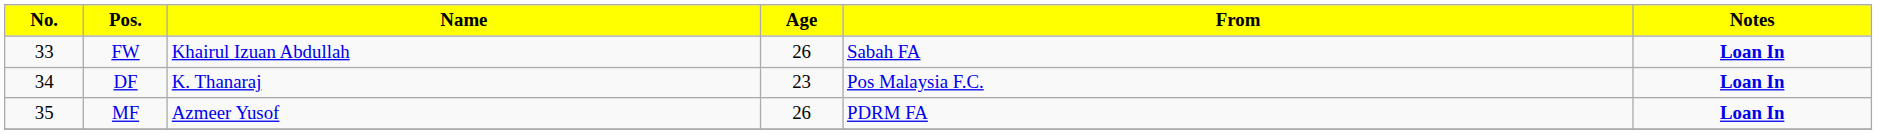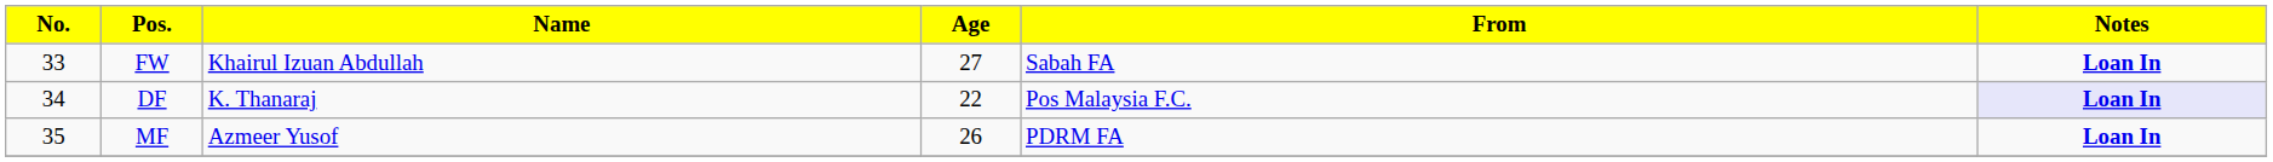 <table class="wikitable sortable" style="text-align:Center; font-size:90%; width:90%;">
 <tr>
 <th style="background:Yellow; color:Black; width:2%">No.</th>
 <th style="background:Yellow; color:Black; width:2%">Pos.</th>
 <th style="background:Yellow; color:Black; width:15%">Name</th>
 <th style="background:Yellow; color:Black; width:2%">Age</th>
 <th style="background:Yellow; color:Black; width:20%">From</th>
 <th style="background:Yellow; color:Black; width:6%">Notes</th>
 </tr>
 <tr>
 <td>33</td>
 <td><a href='#'>FW</a></td>
 <td align=left> <a href='#'>Khairul Izuan Abdullah</a></td>
-<td>26</td>
+<td>27</td>
 <td align=left> <a href='#'>Sabah FA</a></td>
 <td><strong><a href='#'>Loan In</a></strong></td>
 </tr>
 <tr>
 <td>34</td>
 <td><a href='#'>DF</a></td>
 <td align=left> <a href='#'>K. Thanaraj</a></td>
-<td>23</td>
+<td>22</td>
 <td align=left> <a href='#'>Pos Malaysia F.C.</a></td>
-<td><strong><a href='#'>Loan In</a></strong></td>
+<td style="background: lavender;"><strong><a href='#'>Loan In</a></strong></td>
 </tr>
 <tr>
 <td>35</td>
 <td><a href='#'>MF</a></td>
 <td align=left> <a href='#'>Azmeer Yusof</a></td>
 <td>26</td>
 <td align=left><a href='#'>PDRM FA</a></td>
 <td><strong><a href='#'>Loan In</a></strong></td>
 </tr>
 <tr>
 </tr>
 </table>
